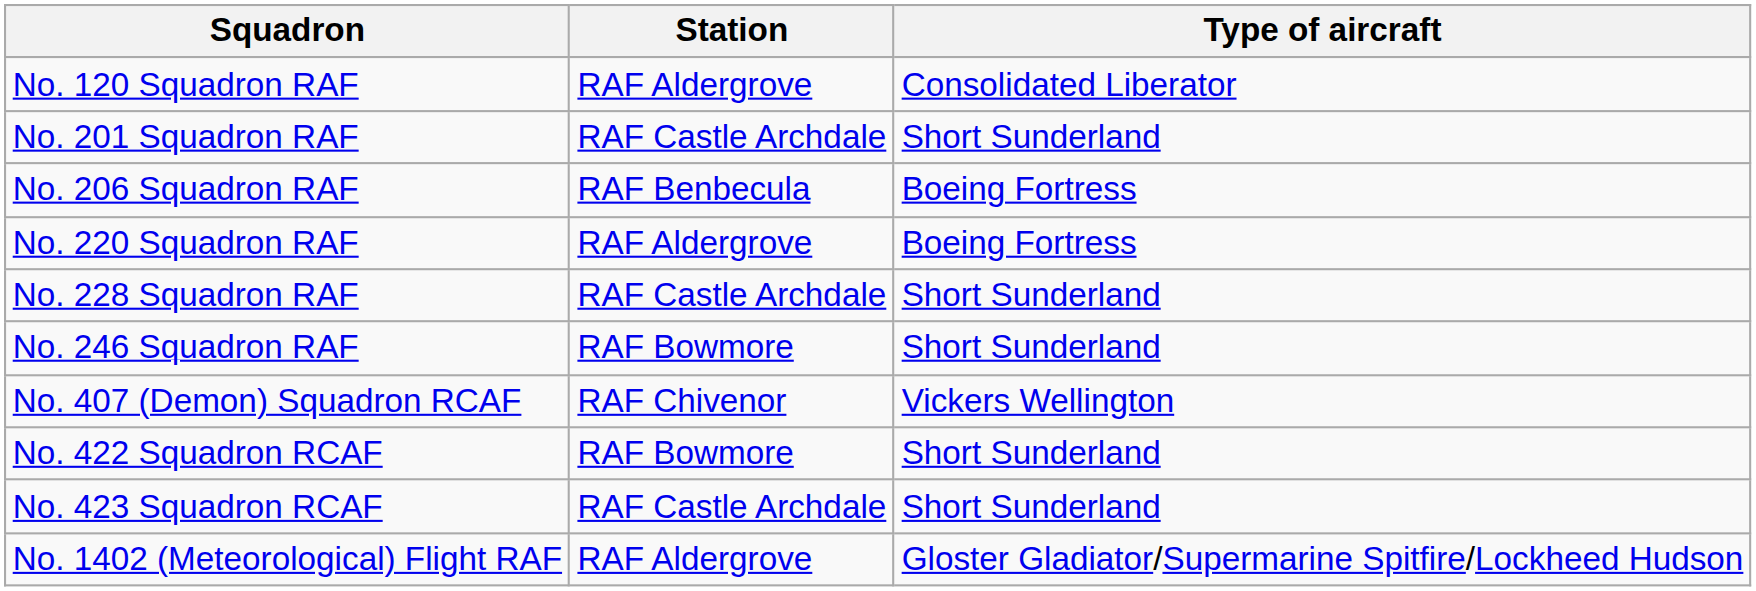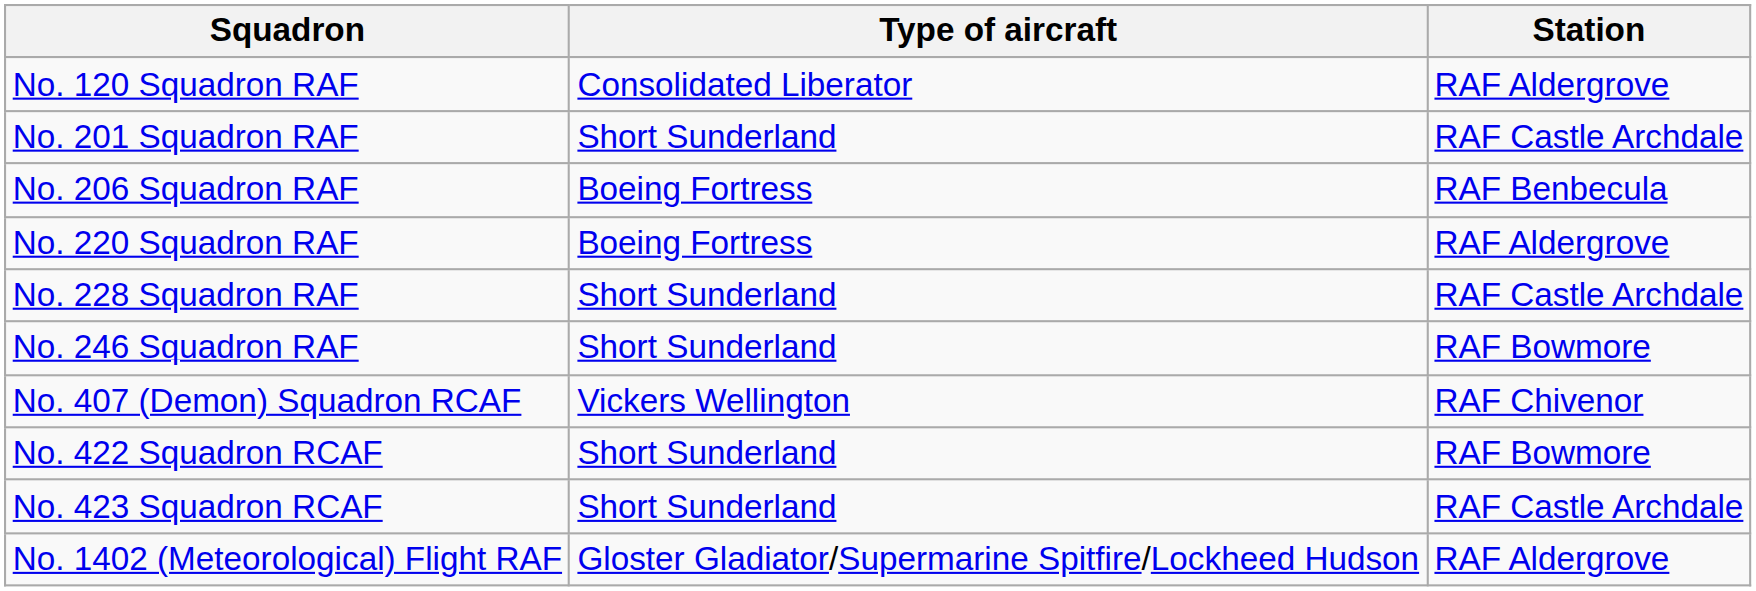 <table class="wikitable">
 <tr>
 <th>Squadron</th>
+<th>Type of aircraft</th>
 <th>Station</th>
-<th>Type of aircraft</th>
 </tr>
 <tr>
 <td><a href='#'>No. 120 Squadron RAF</a></td>
+<td><a href='#'>Consolidated Liberator</a></td>
 <td><a href='#'>RAF Aldergrove</a></td>
-<td><a href='#'>Consolidated Liberator</a></td>
 </tr>
 <tr>
 <td><a href='#'>No. 201 Squadron RAF</a></td>
+<td><a href='#'>Short Sunderland</a></td>
 <td><a href='#'>RAF Castle Archdale</a></td>
-<td><a href='#'>Short Sunderland</a></td>
 </tr>
 <tr>
 <td><a href='#'>No. 206 Squadron RAF</a></td>
+<td><a href='#'>Boeing Fortress</a></td>
 <td><a href='#'>RAF Benbecula</a></td>
-<td><a href='#'>Boeing Fortress</a></td>
 </tr>
 <tr>
 <td><a href='#'>No. 220 Squadron RAF</a></td>
+<td><a href='#'>Boeing Fortress</a></td>
 <td><a href='#'>RAF Aldergrove</a></td>
-<td><a href='#'>Boeing Fortress</a></td>
 </tr>
 <tr>
 <td><a href='#'>No. 228 Squadron RAF</a></td>
+<td><a href='#'>Short Sunderland</a></td>
 <td><a href='#'>RAF Castle Archdale</a></td>
-<td><a href='#'>Short Sunderland</a></td>
 </tr>
 <tr>
 <td><a href='#'>No. 246 Squadron RAF</a></td>
+<td><a href='#'>Short Sunderland</a></td>
 <td><a href='#'>RAF Bowmore</a></td>
-<td><a href='#'>Short Sunderland</a></td>
 </tr>
 <tr>
 <td><a href='#'>No. 407 (Demon) Squadron RCAF</a></td>
+<td><a href='#'>Vickers Wellington</a></td>
 <td><a href='#'>RAF Chivenor</a></td>
-<td><a href='#'>Vickers Wellington</a></td>
 </tr>
 <tr>
 <td><a href='#'>No. 422 Squadron RCAF</a></td>
+<td><a href='#'>Short Sunderland</a></td>
 <td><a href='#'>RAF Bowmore</a></td>
-<td><a href='#'>Short Sunderland</a></td>
 </tr>
 <tr>
 <td><a href='#'>No. 423 Squadron RCAF</a></td>
+<td><a href='#'>Short Sunderland</a></td>
 <td><a href='#'>RAF Castle Archdale</a></td>
-<td><a href='#'>Short Sunderland</a></td>
 </tr>
 <tr>
 <td><a href='#'>No. 1402 (Meteorological) Flight RAF</a></td>
+<td><a href='#'>Gloster Gladiator</a>/<a href='#'>Supermarine Spitfire</a>/<a href='#'>Lockheed Hudson</a></td>
 <td><a href='#'>RAF Aldergrove</a></td>
-<td><a href='#'>Gloster Gladiator</a>/<a href='#'>Supermarine Spitfire</a>/<a href='#'>Lockheed Hudson</a></td>
 </tr>
 </table>
